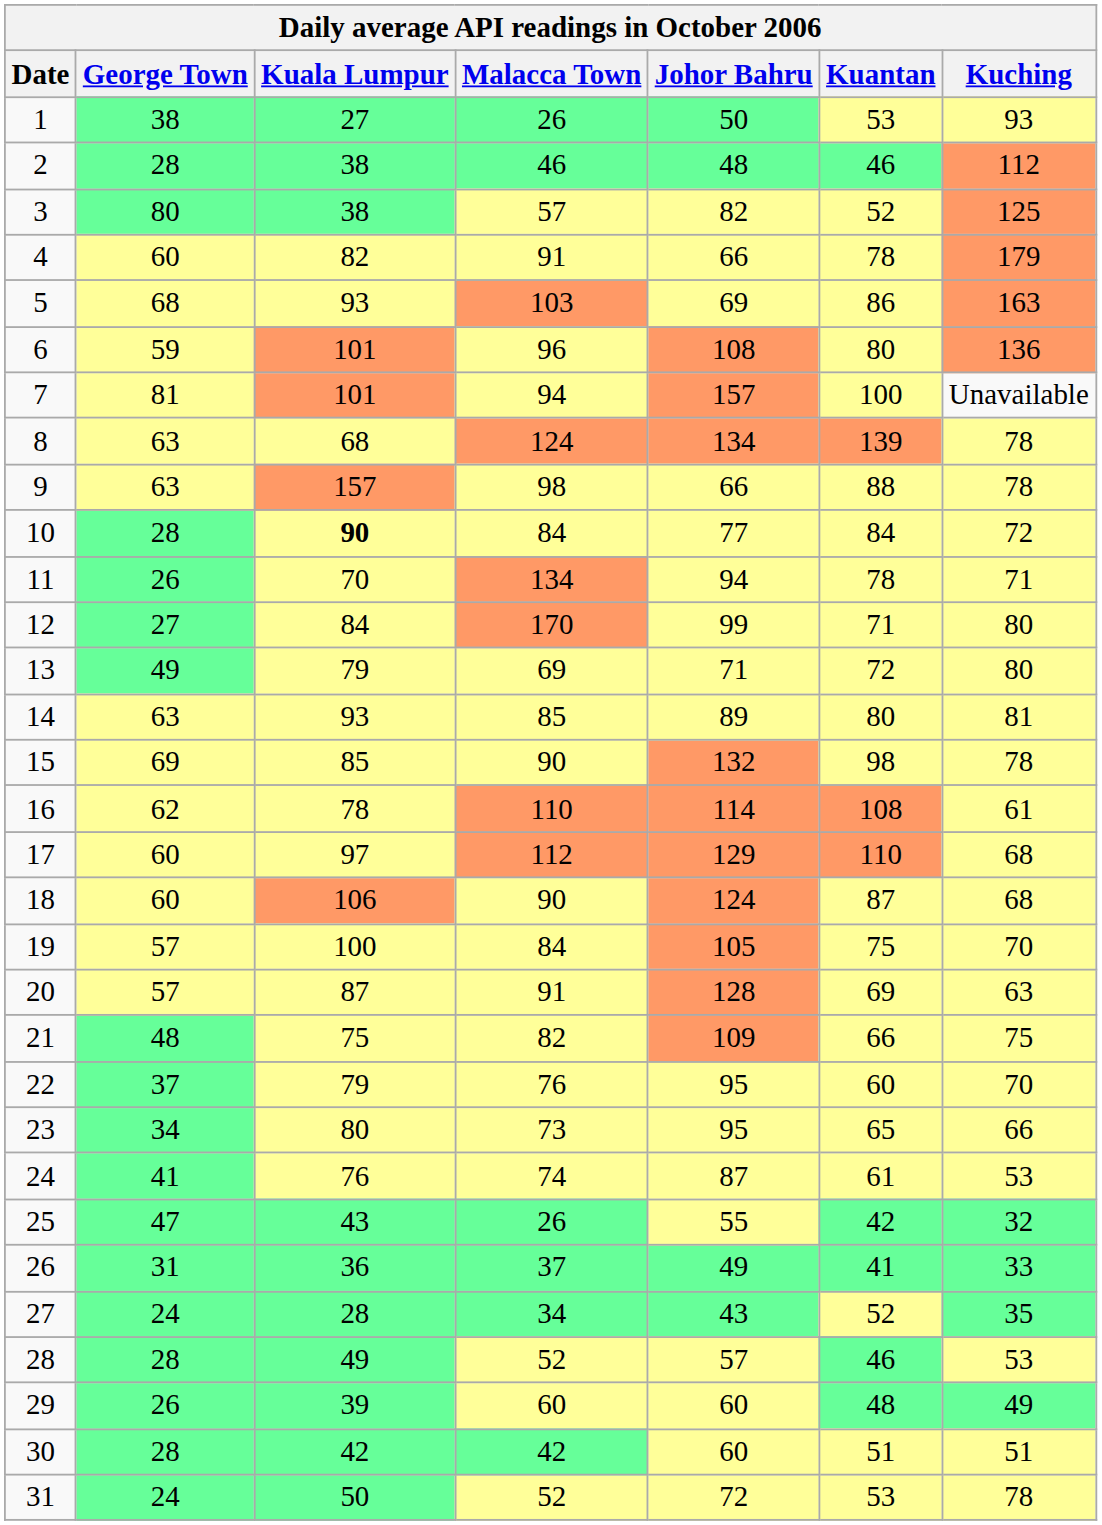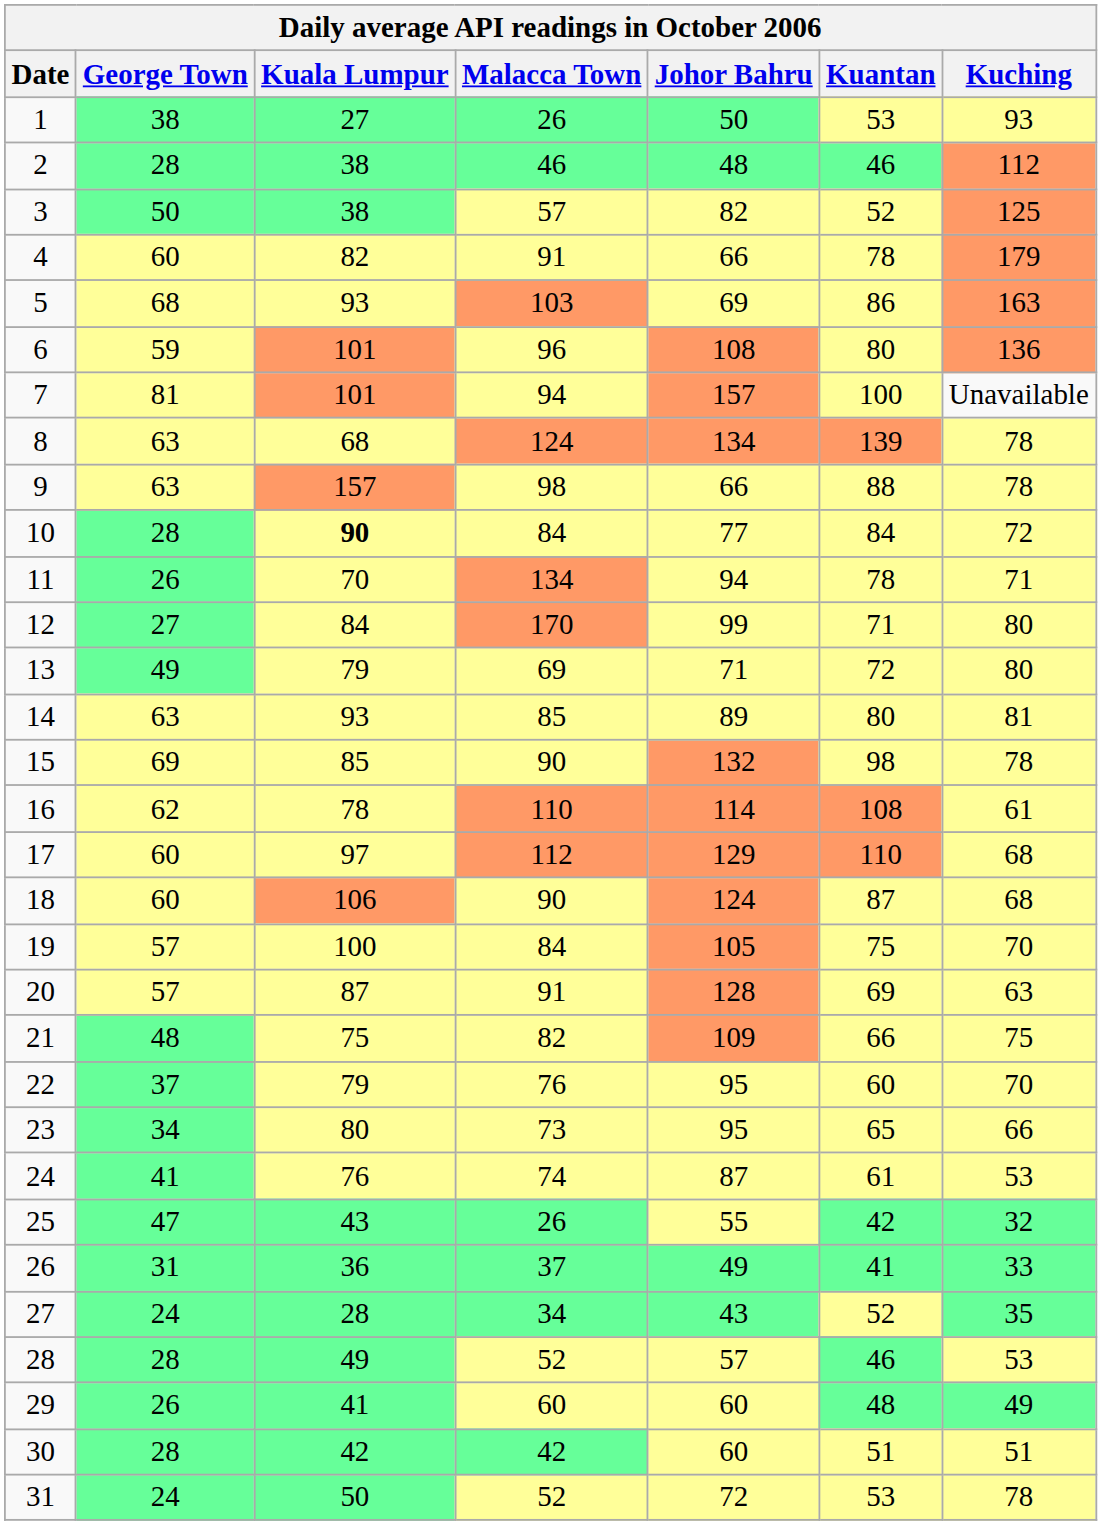 <table class="wikitable">
 <tr>
 <th colspan=7>Daily average API readings in October 2006</th>
 </tr>
 <tr>
 <th>Date</th>
 <th align=center><a href='#'>George Town</a></th>
 <th align=center><a href='#'>Kuala Lumpur</a></th>
 <th align=center><a href='#'>Malacca Town</a></th>
 <th align=center><a href='#'>Johor Bahru</a></th>
 <th align=center><a href='#'>Kuantan</a></th>
 <th align=center><a href='#'>Kuching</a></th>
 </tr>
 <tr>
 <td align=center>1</td>
 <td style="text-align:center; background:#6f9;">38</td>
 <td style="text-align:center; background:#6f9;">27</td>
 <td style="text-align:center; background:#6f9;">26</td>
 <td style="text-align:center; background:#6f9;">50</td>
 <td style="text-align:center; background:#ff9;">53</td>
 <td style="text-align:center; background:#ff9;">93</td>
 </tr>
 <tr>
 <td align=center>2</td>
 <td style="text-align:center; background:#6f9;">28</td>
 <td style="text-align:center; background:#6f9;">38</td>
 <td style="text-align:center; background:#6f9;">46</td>
 <td style="text-align:center; background:#6f9;">48</td>
 <td style="text-align:center; background:#6f9;">46</td>
 <td style="text-align:center; background:#f96;">112</td>
 </tr>
 <tr>
 <td align=center>3</td>
-<td style="text-align:center; background:#6f9;">80</td>
+<td style="text-align:center; background:#6f9;">50</td>
 <td style="text-align:center; background:#6f9;">38</td>
 <td style="text-align:center; background:#ff9;">57</td>
 <td style="text-align:center; background:#ff9;">82</td>
 <td style="text-align:center; background:#ff9;">52</td>
 <td style="text-align:center; background:#f96;">125</td>
 </tr>
 <tr>
 <td align=center>4</td>
 <td style="text-align:center; background:#ff9;">60</td>
 <td style="text-align:center; background:#ff9;">82</td>
 <td style="text-align:center; background:#ff9;">91</td>
 <td style="text-align:center; background:#ff9;">66</td>
 <td style="text-align:center; background:#ff9;">78</td>
 <td style="text-align:center; background:#f96;">179</td>
 </tr>
 <tr>
 <td align=center>5</td>
 <td style="text-align:center; background:#ff9;">68</td>
 <td style="text-align:center; background:#ff9;">93</td>
 <td style="text-align:center; background:#f96;">103</td>
 <td style="text-align:center; background:#ff9;">69</td>
 <td style="text-align:center; background:#ff9;">86</td>
 <td style="text-align:center; background:#f96;">163</td>
 </tr>
 <tr>
 <td align=center>6</td>
 <td style="text-align:center; background:#ff9;">59</td>
 <td style="text-align:center; background:#f96;">101</td>
 <td style="text-align:center; background:#ff9;">96</td>
 <td style="text-align:center; background:#f96;">108</td>
 <td style="text-align:center; background:#ff9;">80</td>
 <td style="text-align:center; background:#f96;">136</td>
 </tr>
 <tr>
 <td align=center>7</td>
 <td style="text-align:center; background:#ff9;">81</td>
 <td style="text-align:center; background:#f96;">101</td>
 <td style="text-align:center; background:#ff9;">94</td>
 <td style="text-align:center; background:#f96;">157</td>
 <td style="text-align:center; background:#ff9;">100</td>
 <td align=center>Unavailable</td>
 </tr>
 <tr>
 <td align=center>8</td>
 <td style="text-align:center; background:#ff9;">63</td>
 <td style="text-align:center; background:#ff9;">68</td>
 <td style="text-align:center; background:#f96;">124</td>
 <td style="text-align:center; background:#f96;">134</td>
 <td style="text-align:center; background:#f96;">139</td>
 <td style="text-align:center; background:#ff9;">78</td>
 </tr>
 <tr>
 <td align=center>9</td>
 <td style="text-align:center; background:#ff9;">63</td>
 <td style="text-align:center; background:#f96;">157</td>
 <td style="text-align:center; background:#ff9;">98</td>
 <td style="text-align:center; background:#ff9;">66</td>
 <td style="text-align:center; background:#ff9;">88</td>
 <td style="text-align:center; background:#ff9;">78</td>
 </tr>
 <tr>
 <td align=center>10</td>
 <td style="text-align:center; background:#6f9;">28</td>
 <td style="text-align:center; background:#ff9;"><strong>90</strong></td>
 <td style="text-align:center; background:#ff9;">84</td>
 <td style="text-align:center; background:#ff9;">77</td>
 <td style="text-align:center; background:#ff9;">84</td>
 <td style="text-align:center; background:#ff9;">72</td>
 </tr>
 <tr>
 <td align=center>11</td>
 <td style="text-align:center; background:#6f9;">26</td>
 <td style="text-align:center; background:#ff9;">70</td>
 <td style="text-align:center; background:#f96;">134</td>
 <td style="text-align:center; background:#ff9;">94</td>
 <td style="text-align:center; background:#ff9;">78</td>
 <td style="text-align:center; background:#ff9;">71</td>
 </tr>
 <tr>
 <td align=center>12</td>
 <td style="text-align:center; background:#6f9;">27</td>
 <td style="text-align:center; background:#ff9;">84</td>
 <td style="text-align:center; background:#f96;">170</td>
 <td style="text-align:center; background:#ff9;">99</td>
 <td style="text-align:center; background:#ff9;">71</td>
 <td style="text-align:center; background:#ff9;">80</td>
 </tr>
 <tr>
 <td align=center>13</td>
 <td style="text-align:center; background:#6f9;">49</td>
 <td style="text-align:center; background:#ff9;">79</td>
 <td style="text-align:center; background:#ff9;">69</td>
 <td style="text-align:center; background:#ff9;">71</td>
 <td style="text-align:center; background:#ff9;">72</td>
 <td style="text-align:center; background:#ff9;">80</td>
 </tr>
 <tr>
 <td align=center>14</td>
 <td style="text-align:center; background:#ff9;">63</td>
 <td style="text-align:center; background:#ff9;">93</td>
 <td style="text-align:center; background:#ff9;">85</td>
 <td style="text-align:center; background:#ff9;">89</td>
 <td style="text-align:center; background:#ff9;">80</td>
 <td style="text-align:center; background:#ff9;">81</td>
 </tr>
 <tr>
 <td align=center>15</td>
 <td style="text-align:center; background:#ff9;">69</td>
 <td style="text-align:center; background:#ff9;">85</td>
 <td style="text-align:center; background:#ff9;">90</td>
 <td style="text-align:center; background:#f96;">132</td>
 <td style="text-align:center; background:#ff9;">98</td>
 <td style="text-align:center; background:#ff9;">78</td>
 </tr>
 <tr>
 <td align=center>16</td>
 <td style="text-align:center; background:#ff9;">62</td>
 <td style="text-align:center; background:#ff9;">78</td>
 <td style="text-align:center; background:#f96;">110</td>
 <td style="text-align:center; background:#f96;">114</td>
 <td style="text-align:center; background:#f96;">108</td>
 <td style="text-align:center; background:#ff9;">61</td>
 </tr>
 <tr>
 <td align=center>17</td>
 <td style="text-align:center; background:#ff9;">60</td>
 <td style="text-align:center; background:#ff9;">97</td>
 <td style="text-align:center; background:#f96;">112</td>
 <td style="text-align:center; background:#f96;">129</td>
 <td style="text-align:center; background:#f96;">110</td>
 <td style="text-align:center; background:#ff9;">68</td>
 </tr>
 <tr>
 <td align=center>18</td>
 <td style="text-align:center; background:#ff9;">60</td>
 <td style="text-align:center; background:#f96;">106</td>
 <td style="text-align:center; background:#ff9;">90</td>
 <td style="text-align:center; background:#f96;">124</td>
 <td style="text-align:center; background:#ff9;">87</td>
 <td style="text-align:center; background:#ff9;">68</td>
 </tr>
 <tr>
 <td align=center>19</td>
 <td style="text-align:center; background:#ff9;">57</td>
 <td style="text-align:center; background:#ff9;">100</td>
 <td style="text-align:center; background:#ff9;">84</td>
 <td style="text-align:center; background:#f96;">105</td>
 <td style="text-align:center; background:#ff9;">75</td>
 <td style="text-align:center; background:#ff9;">70</td>
 </tr>
 <tr>
 <td align=center>20</td>
 <td style="text-align:center; background:#ff9;">57</td>
 <td style="text-align:center; background:#ff9;">87</td>
 <td style="text-align:center; background:#ff9;">91</td>
 <td style="text-align:center; background:#f96;">128</td>
 <td style="text-align:center; background:#ff9;">69</td>
 <td style="text-align:center; background:#ff9;">63</td>
 </tr>
 <tr>
 <td align=center>21</td>
 <td style="text-align:center; background:#6f9;">48</td>
 <td style="text-align:center; background:#ff9;">75</td>
 <td style="text-align:center; background:#ff9;">82</td>
 <td style="text-align:center; background:#f96;">109</td>
 <td style="text-align:center; background:#ff9;">66</td>
 <td style="text-align:center; background:#ff9;">75</td>
 </tr>
 <tr>
 <td align=center>22</td>
 <td style="text-align:center; background:#6f9;">37</td>
 <td style="text-align:center; background:#ff9;">79</td>
 <td style="text-align:center; background:#ff9;">76</td>
 <td style="text-align:center; background:#ff9;">95</td>
 <td style="text-align:center; background:#ff9;">60</td>
 <td style="text-align:center; background:#ff9;">70</td>
 </tr>
 <tr>
 <td align=center>23</td>
 <td style="text-align:center; background:#6f9;">34</td>
 <td style="text-align:center; background:#ff9;">80</td>
 <td style="text-align:center; background:#ff9;">73</td>
 <td style="text-align:center; background:#ff9;">95</td>
 <td style="text-align:center; background:#ff9;">65</td>
 <td style="text-align:center; background:#ff9;">66</td>
 </tr>
 <tr>
 <td align=center>24</td>
 <td style="text-align:center; background:#6f9;">41</td>
 <td style="text-align:center; background:#ff9;">76</td>
 <td style="text-align:center; background:#ff9;">74</td>
 <td style="text-align:center; background:#ff9;">87</td>
 <td style="text-align:center; background:#ff9;">61</td>
 <td style="text-align:center; background:#ff9;">53</td>
 </tr>
 <tr>
 <td align=center>25</td>
 <td style="text-align:center; background:#6f9;">47</td>
 <td style="text-align:center; background:#6f9;">43</td>
 <td style="text-align:center; background:#6f9;">26</td>
 <td style="text-align:center; background:#ff9;">55</td>
 <td style="text-align:center; background:#6f9;">42</td>
 <td style="text-align:center; background:#6f9;">32</td>
 </tr>
 <tr>
 <td align=center>26</td>
 <td style="text-align:center; background:#6f9;">31</td>
 <td style="text-align:center; background:#6f9;">36</td>
 <td style="text-align:center; background:#6f9;">37</td>
 <td style="text-align:center; background:#6f9;">49</td>
 <td style="text-align:center; background:#6f9;">41</td>
 <td style="text-align:center; background:#6f9;">33</td>
 </tr>
 <tr>
 <td align=center>27</td>
 <td style="text-align:center; background:#6f9;">24</td>
 <td style="text-align:center; background:#6f9;">28</td>
 <td style="text-align:center; background:#6f9;">34</td>
 <td style="text-align:center; background:#6f9;">43</td>
 <td style="text-align:center; background:#ff9;">52</td>
 <td style="text-align:center; background:#6f9;">35</td>
 </tr>
 <tr>
 <td align=center>28</td>
 <td style="text-align:center; background:#6f9;">28</td>
 <td style="text-align:center; background:#6f9;">49</td>
 <td style="text-align:center; background:#ff9;">52</td>
 <td style="text-align:center; background:#ff9;">57</td>
 <td style="text-align:center; background:#6f9;">46</td>
 <td style="text-align:center; background:#ff9;">53</td>
 </tr>
 <tr>
 <td align=center>29</td>
 <td style="text-align:center; background:#6f9;">26</td>
-<td style="text-align:center; background:#6f9;">39</td>
+<td style="text-align:center; background:#6f9;">41</td>
 <td style="text-align:center; background:#ff9;">60</td>
 <td style="text-align:center; background:#ff9;">60</td>
 <td style="text-align:center; background:#6f9;">48</td>
 <td style="text-align:center; background:#6f9;">49</td>
 </tr>
 <tr>
 <td align=center>30</td>
 <td style="text-align:center; background:#6f9;">28</td>
 <td style="text-align:center; background:#6f9;">42</td>
 <td style="text-align:center; background:#6f9;">42</td>
 <td style="text-align:center; background:#ff9;">60</td>
 <td style="text-align:center; background:#ff9;">51</td>
 <td style="text-align:center; background:#ff9;">51</td>
 </tr>
 <tr>
 <td align=center>31</td>
 <td style="text-align:center; background:#6f9;">24</td>
 <td style="text-align:center; background:#6f9;">50</td>
 <td style="text-align:center; background:#ff9;">52</td>
 <td style="text-align:center; background:#ff9;">72</td>
 <td style="text-align:center; background:#ff9;">53</td>
 <td style="text-align:center; background:#ff9;">78</td>
 </tr>
 </table>
